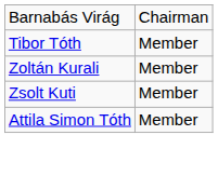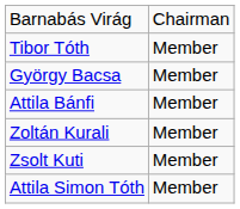 <table class="wikitable">
 <tr>
 <td>Barnabás Virág</td>
 <td>Chairman</td>
 </tr>
 <tr>
 <td><a href='#'>Tibor Tóth</a></td>
+<td>Member</td>
+</tr>
+<tr>
+<td><a href='#'>György Bacsa</a></td>
+<td>Member</td>
+</tr>
+<tr>
+<td><a href='#'>Attila Bánfi</a></td>
 <td>Member</td>
 </tr>
 <tr>
 <td><a href='#'>Zoltán Kurali</a></td>
 <td>Member</td>
 </tr>
 <tr>
 <td><a href='#'>Zsolt Kuti</a></td>
 <td>Member</td>
 </tr>
 <tr>
 <td><a href='#'>Attila Simon Tóth</a></td>
 <td>Member</td>
 </tr>
 </table>
